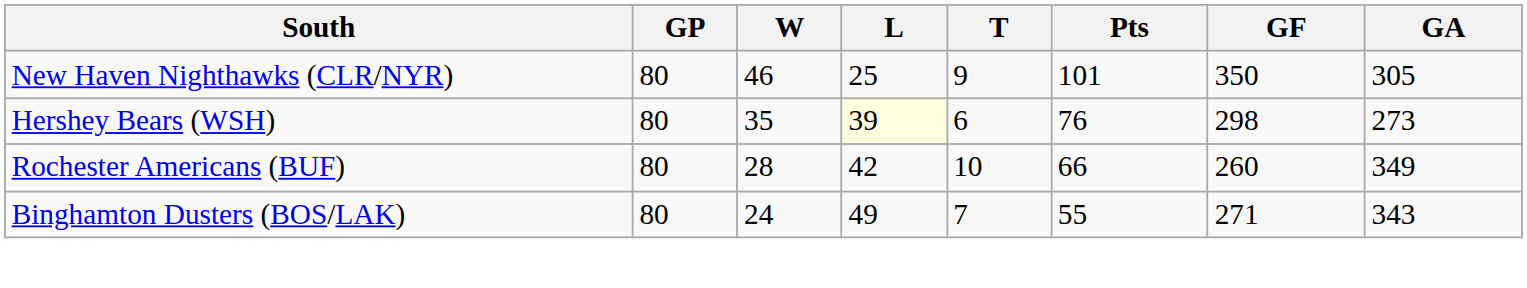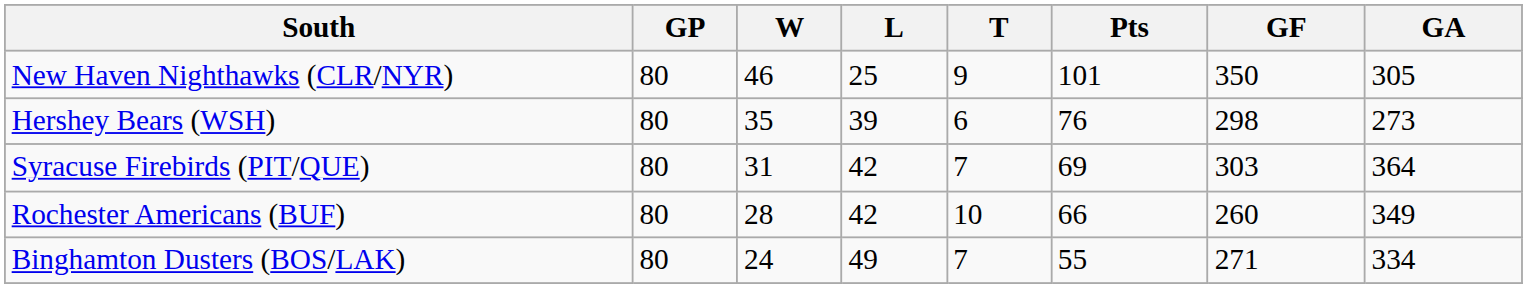 <table class="wikitable">
 <tr>
 <th bgcolor="#DDDDFF" width="30%">South</th>
 <th bgcolor="#DDDDFF" width="5%">GP</th>
 <th bgcolor="#DDDDFF" width="5%">W</th>
 <th bgcolor="#DDDDFF" width="5%">L</th>
 <th bgcolor="#DDDDFF" width="5%">T</th>
 <th bgcolor="#DDDDFF" width="7.5%">Pts</th>
 <th bgcolor="#DDDDFF" width="7.5%">GF</th>
 <th bgcolor="#DDDDFF" width="7.5%">GA</th>
 </tr>
 <tr>
 <td><a href='#'>New Haven Nighthawks</a> (<a href='#'>CLR</a>/<a href='#'>NYR</a>)</td>
 <td>80</td>
 <td>46</td>
 <td>25</td>
 <td>9</td>
 <td>101</td>
 <td>350</td>
 <td>305</td>
 </tr>
 <tr>
 <td><a href='#'>Hershey Bears</a> (<a href='#'>WSH</a>)</td>
 <td>80</td>
 <td>35</td>
-<td style="background: lightyellow;">39</td>
+<td>39</td>
 <td>6</td>
 <td>76</td>
 <td>298</td>
 <td>273</td>
+</tr>
+<tr>
+<td><a href='#'>Syracuse Firebirds</a> (<a href='#'>PIT</a>/<a href='#'>QUE</a>)</td>
+<td>80</td>
+<td>31</td>
+<td>42</td>
+<td>7</td>
+<td>69</td>
+<td>303</td>
+<td>364</td>
 </tr>
 <tr>
 <td><a href='#'>Rochester Americans</a> (<a href='#'>BUF</a>)</td>
 <td>80</td>
 <td>28</td>
 <td>42</td>
 <td>10</td>
 <td>66</td>
 <td>260</td>
 <td>349</td>
 </tr>
 <tr>
 <td><a href='#'>Binghamton Dusters</a> (<a href='#'>BOS</a>/<a href='#'>LAK</a>)</td>
 <td>80</td>
 <td>24</td>
 <td>49</td>
 <td>7</td>
 <td>55</td>
 <td>271</td>
-<td>343</td>
+<td>334</td>
 </tr>
 </table>
